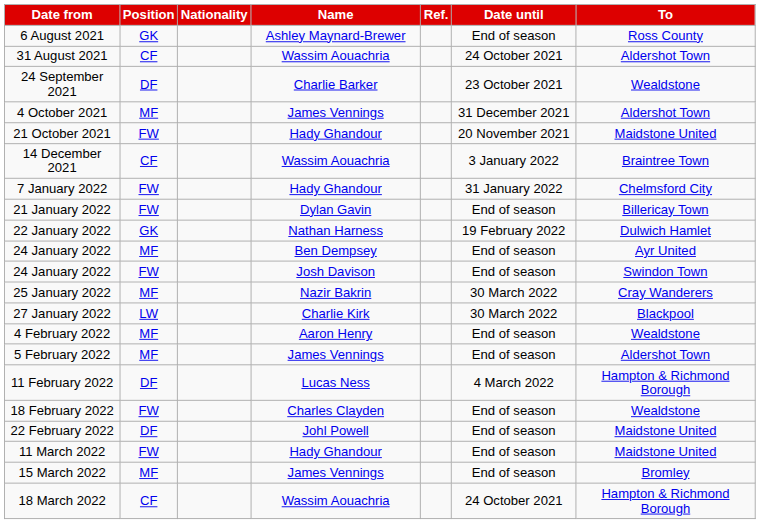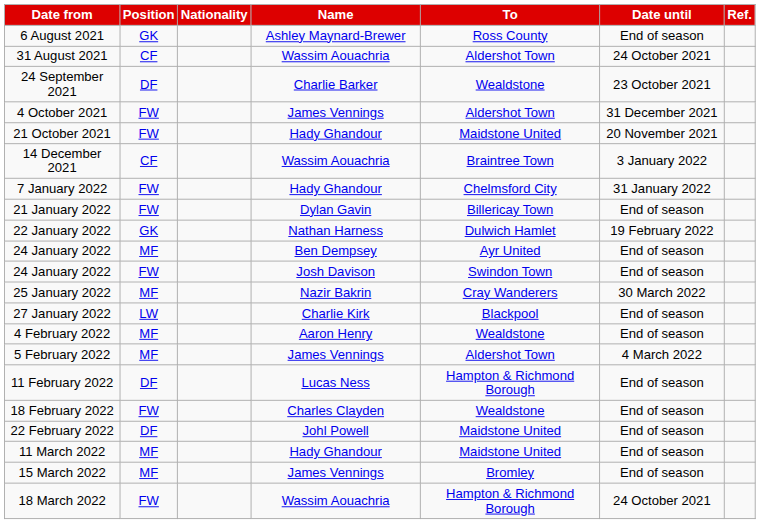 <table class="wikitable"  style="text-align:center; font-size:90%; ">
 <tr>
 <th style="background:#DD0000; color:white; width:120px;">Date from</th>
 <th style="background:#DD0000; color:white; width:50px;">Position</th>
 <th style="background:#DD0000; color:white; width:50px;">Nationality</th>
 <th style="background:#DD0000; color:white; width:180px;">Name</th>
+<th style="background:#DD0000; color:white; width:190px;">To</th>
+<th style="background:#DD0000; color:white; width:130px;">Date until</th>
 <th style="background:#DD0000; color:white; width:25px;">Ref.</th>
-<th style="background:#DD0000; color:white; width:130px;">Date until</th>
-<th style="background:#DD0000; color:white; width:190px;">To</th>
 </tr>
 <tr>
 <td>6 August 2021</td>
 <td><a href='#'>GK</a></td>
 <td></td>
 <td><a href='#'>Ashley Maynard-Brewer</a></td>
+<td> <a href='#'>Ross County</a></td>
+<td>End of season</td>
 <td></td>
-<td>End of season</td>
-<td> <a href='#'>Ross County</a></td>
 </tr>
 <tr>
 <td>31 August 2021</td>
 <td><a href='#'>CF</a></td>
 <td></td>
 <td><a href='#'>Wassim Aouachria</a></td>
+<td> <a href='#'>Aldershot Town</a></td>
+<td>24 October 2021</td>
 <td></td>
-<td>24 October 2021</td>
-<td> <a href='#'>Aldershot Town</a></td>
 </tr>
 <tr>
 <td>24 September 2021</td>
 <td><a href='#'>DF</a></td>
 <td></td>
 <td><a href='#'>Charlie Barker</a></td>
+<td> <a href='#'>Wealdstone</a></td>
+<td>23 October 2021</td>
 <td></td>
-<td>23 October 2021</td>
-<td> <a href='#'>Wealdstone</a></td>
 </tr>
 <tr>
 <td>4 October 2021</td>
-<td><a href='#'>MF</a></td>
+<td><a href='#'>FW</a></td>
 <td></td>
 <td><a href='#'>James Vennings</a></td>
+<td> <a href='#'>Aldershot Town</a></td>
+<td>31 December 2021</td>
 <td></td>
-<td>31 December 2021</td>
-<td> <a href='#'>Aldershot Town</a></td>
 </tr>
 <tr>
 <td>21 October 2021</td>
 <td><a href='#'>FW</a></td>
 <td></td>
 <td><a href='#'>Hady Ghandour</a></td>
+<td> <a href='#'>Maidstone United</a></td>
+<td>20 November 2021</td>
 <td></td>
-<td>20 November 2021</td>
-<td> <a href='#'>Maidstone United</a></td>
 </tr>
 <tr>
 <td>14 December 2021</td>
 <td><a href='#'>CF</a></td>
 <td></td>
 <td><a href='#'>Wassim Aouachria</a></td>
+<td> <a href='#'>Braintree Town</a></td>
+<td>3 January 2022</td>
 <td></td>
-<td>3 January 2022</td>
-<td> <a href='#'>Braintree Town</a></td>
 </tr>
 <tr>
 <td>7 January 2022</td>
 <td><a href='#'>FW</a></td>
 <td></td>
 <td><a href='#'>Hady Ghandour</a></td>
+<td> <a href='#'>Chelmsford City</a></td>
+<td>31 January 2022</td>
 <td></td>
-<td>31 January 2022</td>
-<td> <a href='#'>Chelmsford City</a></td>
 </tr>
 <tr>
 <td>21 January 2022</td>
 <td><a href='#'>FW</a></td>
 <td></td>
 <td><a href='#'>Dylan Gavin</a></td>
+<td> <a href='#'>Billericay Town</a></td>
+<td>End of season</td>
 <td></td>
-<td>End of season</td>
-<td> <a href='#'>Billericay Town</a></td>
 </tr>
 <tr>
 <td>22 January 2022</td>
 <td><a href='#'>GK</a></td>
 <td></td>
 <td><a href='#'>Nathan Harness</a></td>
+<td> <a href='#'>Dulwich Hamlet</a></td>
+<td>19 February 2022</td>
 <td></td>
-<td>19 February 2022</td>
-<td> <a href='#'>Dulwich Hamlet</a></td>
 </tr>
 <tr>
 <td>24 January 2022</td>
 <td><a href='#'>MF</a></td>
 <td></td>
 <td><a href='#'>Ben Dempsey</a></td>
+<td> <a href='#'>Ayr United</a></td>
+<td>End of season</td>
 <td></td>
-<td>End of season</td>
-<td> <a href='#'>Ayr United</a></td>
 </tr>
 <tr>
 <td>24 January 2022</td>
 <td><a href='#'>FW</a></td>
 <td></td>
 <td><a href='#'>Josh Davison</a></td>
+<td> <a href='#'>Swindon Town</a></td>
+<td>End of season</td>
 <td></td>
-<td>End of season</td>
-<td> <a href='#'>Swindon Town</a></td>
 </tr>
 <tr>
 <td>25 January 2022</td>
 <td><a href='#'>MF</a></td>
 <td></td>
 <td><a href='#'>Nazir Bakrin</a></td>
+<td> <a href='#'>Cray Wanderers</a></td>
+<td>30 March 2022</td>
 <td></td>
-<td>30 March 2022</td>
-<td> <a href='#'>Cray Wanderers</a></td>
 </tr>
 <tr>
 <td>27 January 2022</td>
 <td><a href='#'>LW</a></td>
 <td></td>
 <td><a href='#'>Charlie Kirk</a></td>
+<td> <a href='#'>Blackpool</a></td>
+<td>End of season</td>
 <td></td>
-<td>30 March 2022</td>
-<td> <a href='#'>Blackpool</a></td>
 </tr>
 <tr>
 <td>4 February 2022</td>
 <td><a href='#'>MF</a></td>
 <td></td>
 <td><a href='#'>Aaron Henry</a></td>
+<td> <a href='#'>Wealdstone</a></td>
+<td>End of season</td>
 <td></td>
-<td>End of season</td>
-<td> <a href='#'>Wealdstone</a></td>
 </tr>
 <tr>
 <td>5 February 2022</td>
 <td><a href='#'>MF</a></td>
 <td></td>
 <td><a href='#'>James Vennings</a></td>
+<td> <a href='#'>Aldershot Town</a></td>
+<td>4 March 2022</td>
 <td></td>
-<td>End of season</td>
-<td> <a href='#'>Aldershot Town</a></td>
 </tr>
 <tr>
 <td>11 February 2022</td>
 <td><a href='#'>DF</a></td>
 <td></td>
 <td><a href='#'>Lucas Ness</a></td>
+<td> <a href='#'>Hampton & Richmond Borough</a></td>
+<td>End of season</td>
 <td></td>
-<td>4 March 2022</td>
-<td> <a href='#'>Hampton & Richmond Borough</a></td>
 </tr>
 <tr>
 <td>18 February 2022</td>
 <td><a href='#'>FW</a></td>
 <td></td>
 <td><a href='#'>Charles Clayden</a></td>
+<td> <a href='#'>Wealdstone</a></td>
+<td>End of season</td>
 <td></td>
-<td>End of season</td>
-<td> <a href='#'>Wealdstone</a></td>
 </tr>
 <tr>
 <td>22 February 2022</td>
 <td><a href='#'>DF</a></td>
 <td></td>
 <td><a href='#'>Johl Powell</a></td>
+<td> <a href='#'>Maidstone United</a></td>
+<td>End of season</td>
 <td></td>
-<td>End of season</td>
-<td> <a href='#'>Maidstone United</a></td>
 </tr>
 <tr>
 <td>11 March 2022</td>
-<td><a href='#'>FW</a></td>
+<td><a href='#'>MF</a></td>
 <td></td>
 <td><a href='#'>Hady Ghandour</a></td>
+<td> <a href='#'>Maidstone United</a></td>
+<td>End of season</td>
 <td></td>
-<td>End of season</td>
-<td> <a href='#'>Maidstone United</a></td>
 </tr>
 <tr>
 <td>15 March 2022</td>
 <td><a href='#'>MF</a></td>
 <td></td>
 <td><a href='#'>James Vennings</a></td>
+<td> <a href='#'>Bromley</a></td>
+<td>End of season</td>
 <td></td>
-<td>End of season</td>
-<td> <a href='#'>Bromley</a></td>
 </tr>
 <tr>
 <td>18 March 2022</td>
-<td><a href='#'>CF</a></td>
+<td><a href='#'>FW</a></td>
 <td></td>
 <td><a href='#'>Wassim Aouachria</a></td>
+<td> <a href='#'>Hampton & Richmond Borough</a></td>
+<td>24 October 2021</td>
 <td></td>
-<td>24 October 2021</td>
-<td> <a href='#'>Hampton & Richmond Borough</a></td>
 </tr>
 </table>
